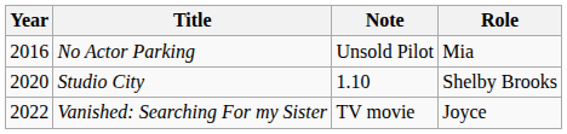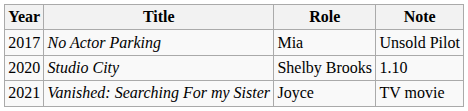 <table class="wikitable">
 <tr>
 <th>Year</th>
 <th>Title</th>
+<th>Role</th>
 <th>Note</th>
-<th>Role</th>
 </tr>
 <tr>
-<td>2016</td>
+<td>2017</td>
 <td><em>No Actor Parking</em></td>
+<td>Mia</td>
 <td>Unsold Pilot</td>
-<td>Mia</td>
 </tr>
 <tr>
 <td>2020</td>
 <td><em>Studio City</em></td>
+<td>Shelby Brooks</td>
 <td>1.10</td>
-<td>Shelby Brooks</td>
 </tr>
 <tr>
-<td>2022</td>
+<td>2021</td>
 <td><em>Vanished: Searching For my Sister</em></td>
+<td>Joyce</td>
 <td>TV movie</td>
-<td>Joyce</td>
 </tr>
 </table>
